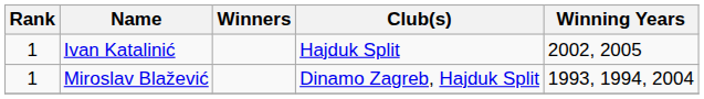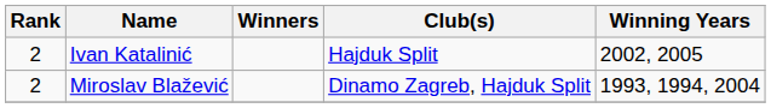 <table class="wikitable">
 <tr>
 <th>Rank</th>
 <th>Name</th>
 <th>Winners</th>
 <th>Club(s)</th>
 <th>Winning Years</th>
 </tr>
 <tr>
-<td rowspan=1 style="text-align:center;">1</td>
+<td rowspan=1 style="text-align:center;">2</td>
 <td> <a href='#'>Ivan Katalinić</a></td>
 <td></td>
 <td><a href='#'>Hajduk Split</a></td>
 <td>2002, 2005</td>
 </tr>
 <tr>
-<td rowspan=1 style="text-align:center;">1</td>
+<td rowspan=1 style="text-align:center;">2</td>
 <td> <a href='#'>Miroslav Blažević</a></td>
 <td></td>
 <td><a href='#'>Dinamo Zagreb</a>, <a href='#'>Hajduk Split</a></td>
 <td>1993, 1994, 2004</td>
 </tr>
 <tr>
 </tr>
 </table>
